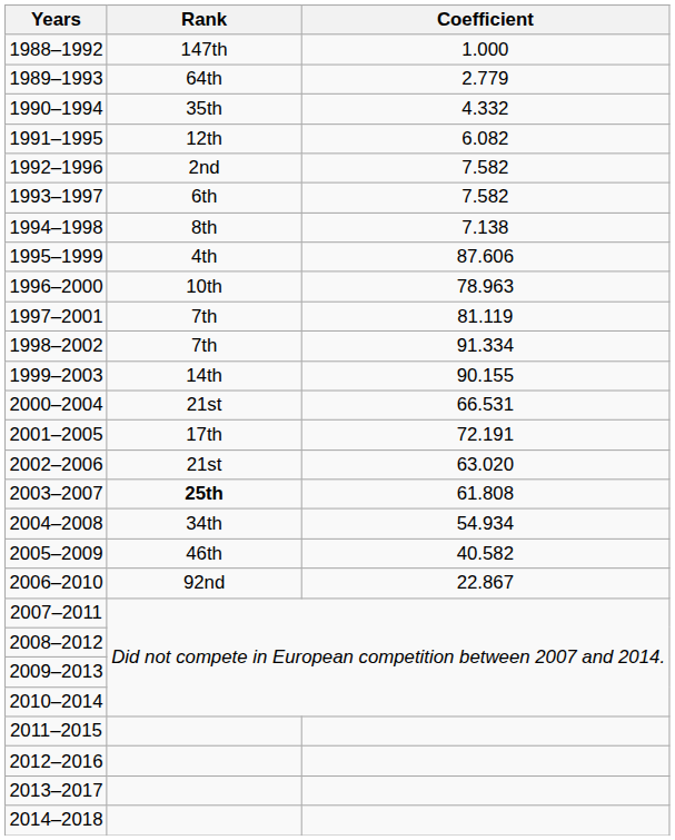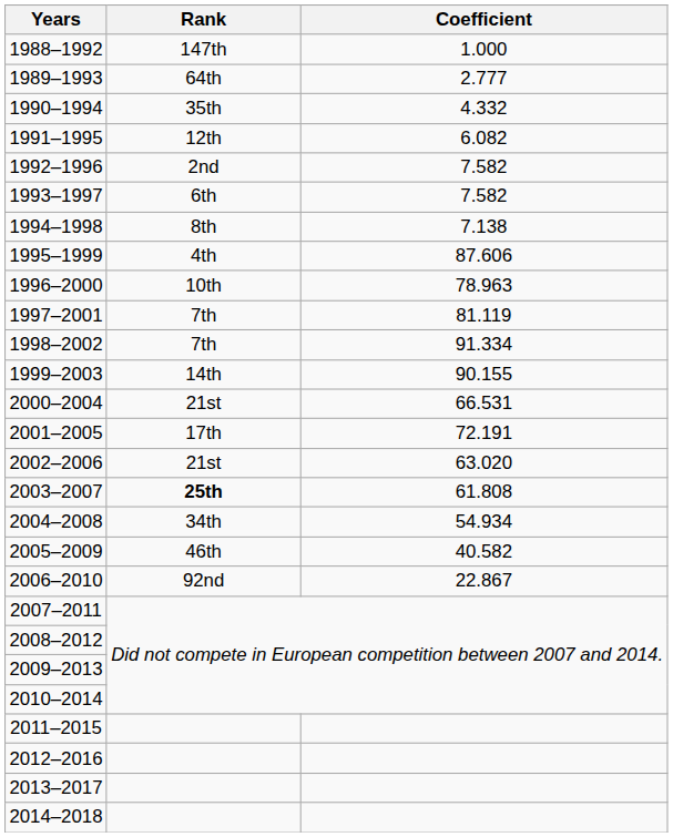 <table class="wikitable sortable" style="text-align:center;">
 <tr>
 <th>Years</th>
 <th>Rank</th>
 <th>Coefficient</th>
 </tr>
 <tr>
 <td>1988–1992</td>
 <td>147th</td>
 <td>1.000</td>
 </tr>
 <tr>
 <td>1989–1993</td>
 <td>64th</td>
-<td>2.779</td>
+<td>2.777</td>
 </tr>
 <tr>
 <td>1990–1994</td>
 <td>35th</td>
 <td>4.332</td>
 </tr>
 <tr>
 <td>1991–1995</td>
 <td>12th</td>
 <td>6.082</td>
 </tr>
 <tr>
 <td>1992–1996</td>
 <td>2nd</td>
 <td>7.582</td>
 </tr>
 <tr>
 <td>1993–1997</td>
 <td>6th</td>
 <td>7.582</td>
 </tr>
 <tr>
 <td>1994–1998</td>
 <td>8th</td>
 <td>7.138</td>
 </tr>
 <tr>
 <td>1995–1999</td>
 <td>4th</td>
 <td>87.606</td>
 </tr>
 <tr>
 <td>1996–2000</td>
 <td>10th</td>
 <td>78.963</td>
 </tr>
 <tr>
 <td>1997–2001</td>
 <td>7th</td>
 <td>81.119</td>
 </tr>
 <tr>
 <td>1998–2002</td>
 <td>7th</td>
 <td>91.334</td>
 </tr>
 <tr>
 <td>1999–2003</td>
 <td>14th</td>
 <td>90.155</td>
 </tr>
 <tr>
 <td>2000–2004</td>
 <td>21st</td>
 <td>66.531</td>
 </tr>
 <tr>
 <td>2001–2005</td>
 <td>17th</td>
 <td>72.191</td>
 </tr>
 <tr>
 <td>2002–2006</td>
 <td>21st</td>
 <td>63.020</td>
 </tr>
 <tr>
 <td>2003–2007</td>
 <td><strong>25th</strong></td>
 <td>61.808</td>
 </tr>
 <tr>
 <td>2004–2008</td>
 <td>34th</td>
 <td>54.934</td>
 </tr>
 <tr>
 <td>2005–2009</td>
 <td>46th</td>
 <td>40.582</td>
 </tr>
 <tr>
 <td>2006–2010</td>
 <td>92nd</td>
 <td>22.867</td>
 </tr>
 <tr>
 <td>2007–2011</td>
 <td rowspan="4" colspan="2"><em>Did not compete in European competition between 2007 and 2014.</em></td>
 </tr>
 <tr>
 <td>2008–2012</td>
 </tr>
 <tr>
 <td>2009–2013</td>
 </tr>
 <tr>
 <td>2010–2014</td>
 </tr>
 <tr>
 <td>2011–2015</td>
 <td></td>
 <td></td>
 </tr>
 <tr>
 <td>2012–2016</td>
 <td></td>
 <td></td>
 </tr>
 <tr>
 <td>2013–2017</td>
 <td></td>
 <td></td>
 </tr>
 <tr>
 <td>2014–2018</td>
 <td></td>
 <td></td>
 </tr>
 </table>
